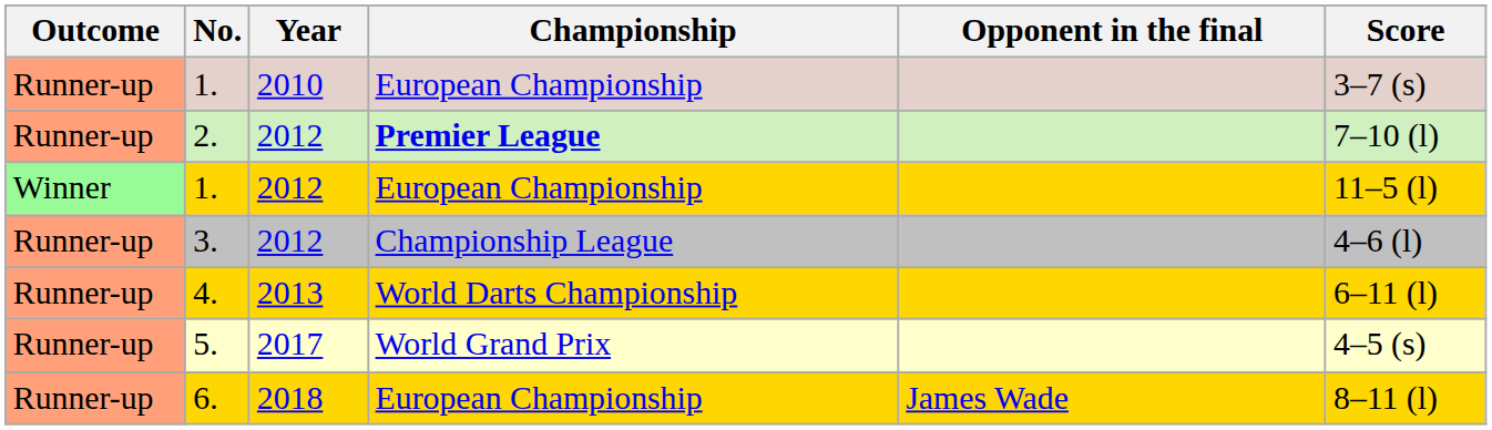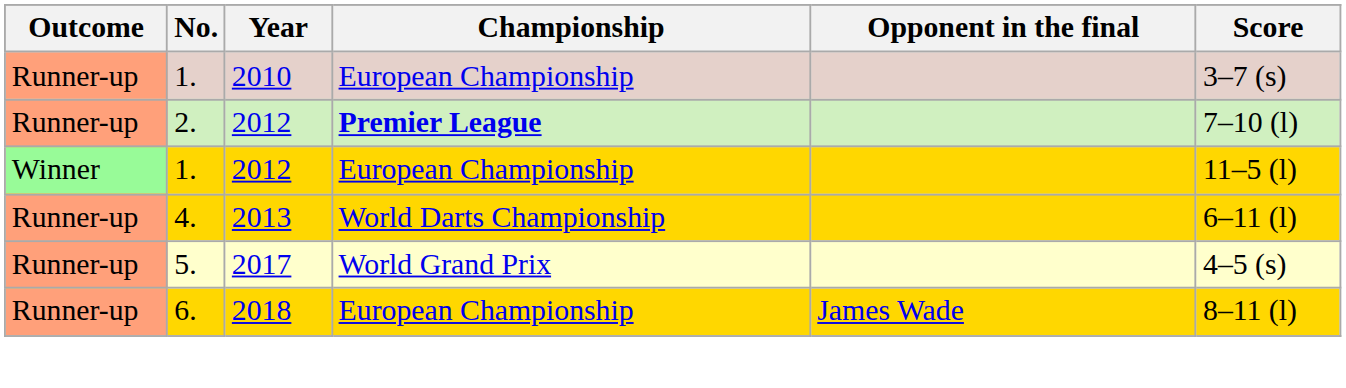 <table class="sortable wikitable">
 <tr>
 <th width="80">Outcome</th>
 <th width="20">No.</th>
 <th width="50">Year</th>
 <th style="width:250px;">Championship</th>
 <th style="width:200px;">Opponent in the final</th>
 <th width="70">Score</th>
 </tr>
 <tr style="background:#e5d1cb;">
 <td style="background:#ffa07a;">Runner-up</td>
 <td>1.</td>
 <td><a href='#'>2010</a></td>
 <td><a href='#'>European Championship</a></td>
 <td> </td>
 <td>3–7 (s)</td>
 </tr>
 <tr style="background:#d0f0c0;">
 <td style="background:#ffa07a;">Runner-up</td>
 <td>2.</td>
 <td><a href='#'>2012</a></td>
 <td><strong><a href='#'>Premier League</a></strong></td>
 <td> </td>
 <td>7–10 (l)</td>
 </tr>
 <tr style="background:gold;">
 <td style="background:#98FB98">Winner</td>
 <td>1.</td>
 <td><a href='#'>2012</a></td>
 <td><a href='#'>European Championship</a></td>
 <td> </td>
 <td>11–5 (l)</td>
 </tr>
-<tr bgcolor="silver">
-<td style="background:#ffa07a;">Runner-up</td>
-<td>3.</td>
-<td><a href='#'>2012</a></td>
-<td><a href='#'>Championship League</a></td>
-<td> </td>
-<td>4–6 (l)</td>
-</tr>
 <tr style="background:gold;">
 <td style="background:#ffa07a;">Runner-up</td>
 <td>4.</td>
 <td><a href='#'>2013</a></td>
 <td><a href='#'>World Darts Championship</a></td>
 <td> </td>
 <td>6–11 (l)</td>
 </tr>
 <tr style="background:#FFFFCC;">
 <td style="background:#ffa07a;">Runner-up</td>
 <td>5.</td>
 <td><a href='#'>2017</a></td>
 <td><a href='#'>World Grand Prix</a></td>
 <td> </td>
 <td>4–5 (s)</td>
 </tr>
 <tr style="background:gold;">
 <td style="background:#ffa07a;">Runner-up</td>
 <td>6.</td>
 <td><a href='#'>2018</a></td>
 <td><a href='#'>European Championship</a></td>
 <td> <a href='#'>James Wade</a></td>
 <td>8–11 (l)</td>
 </tr>
 </table>
